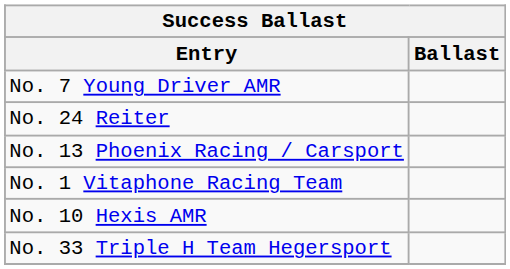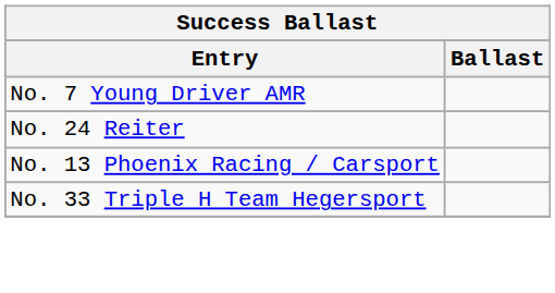 <table class="wikitable" style="font-size: 85%; float:right; margin-left:1em; margin-right:0">
 <tr>
 <th colspan=2>Success Ballast</th>
 </tr>
 <tr>
 <th>Entry</th>
 <th>Ballast</th>
 </tr>
 <tr>
 <td>No. 7 <a href='#'>Young Driver AMR</a></td>
 <td></td>
 </tr>
 <tr>
 <td>No. 24 <a href='#'>Reiter</a></td>
 <td></td>
 </tr>
 <tr>
 <td>No. 13 <a href='#'>Phoenix Racing / Carsport</a></td>
 <td></td>
 </tr>
 <tr>
-<td>No. 1 <a href='#'>Vitaphone Racing Team</a></td>
-<td></td>
-</tr>
-<tr>
-<td>No. 10 <a href='#'>Hexis AMR</a></td>
-<td></td>
-</tr>
-<tr>
 <td>No. 33 <a href='#'>Triple H Team Hegersport</a></td>
 <td></td>
 </tr>
 <tr>
 </tr>
 </table>
